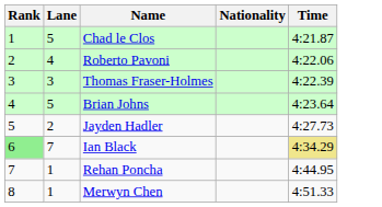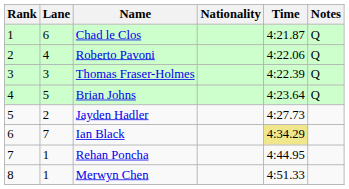 <table class="wikitable">
 <tr>
 <th>Rank</th>
 <th>Lane</th>
 <th>Name</th>
 <th>Nationality</th>
 <th>Time</th>
+<th>Notes</th>
 </tr>
 <tr bgcolor=ccffcc>
 <td>1</td>
-<td>5</td>
+<td>6</td>
 <td><a href='#'>Chad le Clos</a></td>
 <td></td>
 <td>4:21.87</td>
+<td>Q</td>
 </tr>
 <tr bgcolor=ccffcc>
 <td>2</td>
 <td>4</td>
 <td><a href='#'>Roberto Pavoni</a></td>
 <td></td>
 <td>4:22.06</td>
+<td>Q</td>
 </tr>
 <tr bgcolor=ccffcc>
 <td>3</td>
 <td>3</td>
 <td><a href='#'>Thomas Fraser-Holmes</a></td>
 <td></td>
 <td>4:22.39</td>
+<td>Q</td>
 </tr>
 <tr bgcolor=ccffcc>
 <td>4</td>
 <td>5</td>
 <td><a href='#'>Brian Johns</a></td>
 <td></td>
 <td>4:23.64</td>
+<td>Q</td>
 </tr>
 <tr>
 <td>5</td>
 <td>2</td>
 <td><a href='#'>Jayden Hadler</a></td>
 <td></td>
 <td>4:27.73</td>
+<td></td>
 </tr>
 <tr>
-<td style="background: lightgreen;">6</td>
+<td>6</td>
 <td>7</td>
 <td><a href='#'>Ian Black</a></td>
 <td></td>
 <td style="background: khaki;">4:34.29</td>
+<td></td>
 </tr>
 <tr>
 <td>7</td>
 <td>1</td>
 <td><a href='#'>Rehan Poncha</a></td>
 <td></td>
 <td>4:44.95</td>
+<td></td>
 </tr>
 <tr>
 <td>8</td>
 <td>1</td>
 <td><a href='#'>Merwyn Chen</a></td>
 <td></td>
 <td>4:51.33</td>
+<td></td>
 </tr>
 </table>
